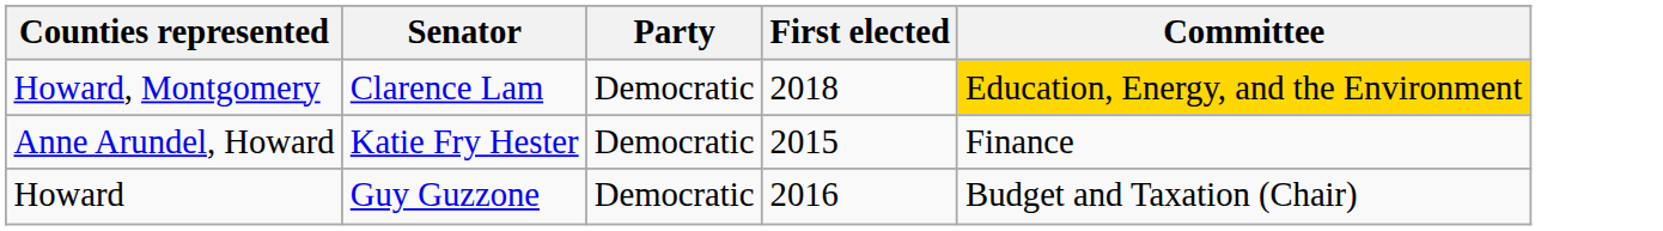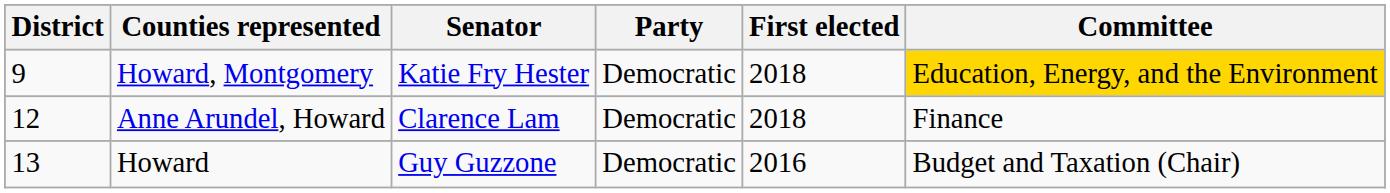 <table class="sortable wikitable">
 <tr>
+<th>District</th>
 <th>Counties represented</th>
 <th>Senator</th>
 <th>Party</th>
 <th>First elected</th>
 <th>Committee</th>
 </tr>
 <tr>
+<td>9</td>
 <td><a href='#'>Howard</a>, <a href='#'>Montgomery</a></td>
-<td> <a href='#'>Clarence Lam</a></td>
+<td> <a href='#'>Katie Fry Hester</a></td>
 <td>Democratic</td>
 <td>2018</td>
 <td style="background: gold;">Education, Energy, and the Environment</td>
 </tr>
 <tr>
+<td>12</td>
 <td><a href='#'>Anne Arundel</a>, Howard</td>
-<td> <a href='#'>Katie Fry Hester</a></td>
+<td> <a href='#'>Clarence Lam</a></td>
 <td>Democratic</td>
-<td>2015</td>
+<td>2018</td>
 <td>Finance</td>
 </tr>
 <tr>
+<td>13</td>
 <td>Howard</td>
 <td> <a href='#'>Guy Guzzone</a></td>
 <td>Democratic</td>
 <td>2016</td>
 <td>Budget and Taxation (Chair)</td>
 </tr>
 </table>
